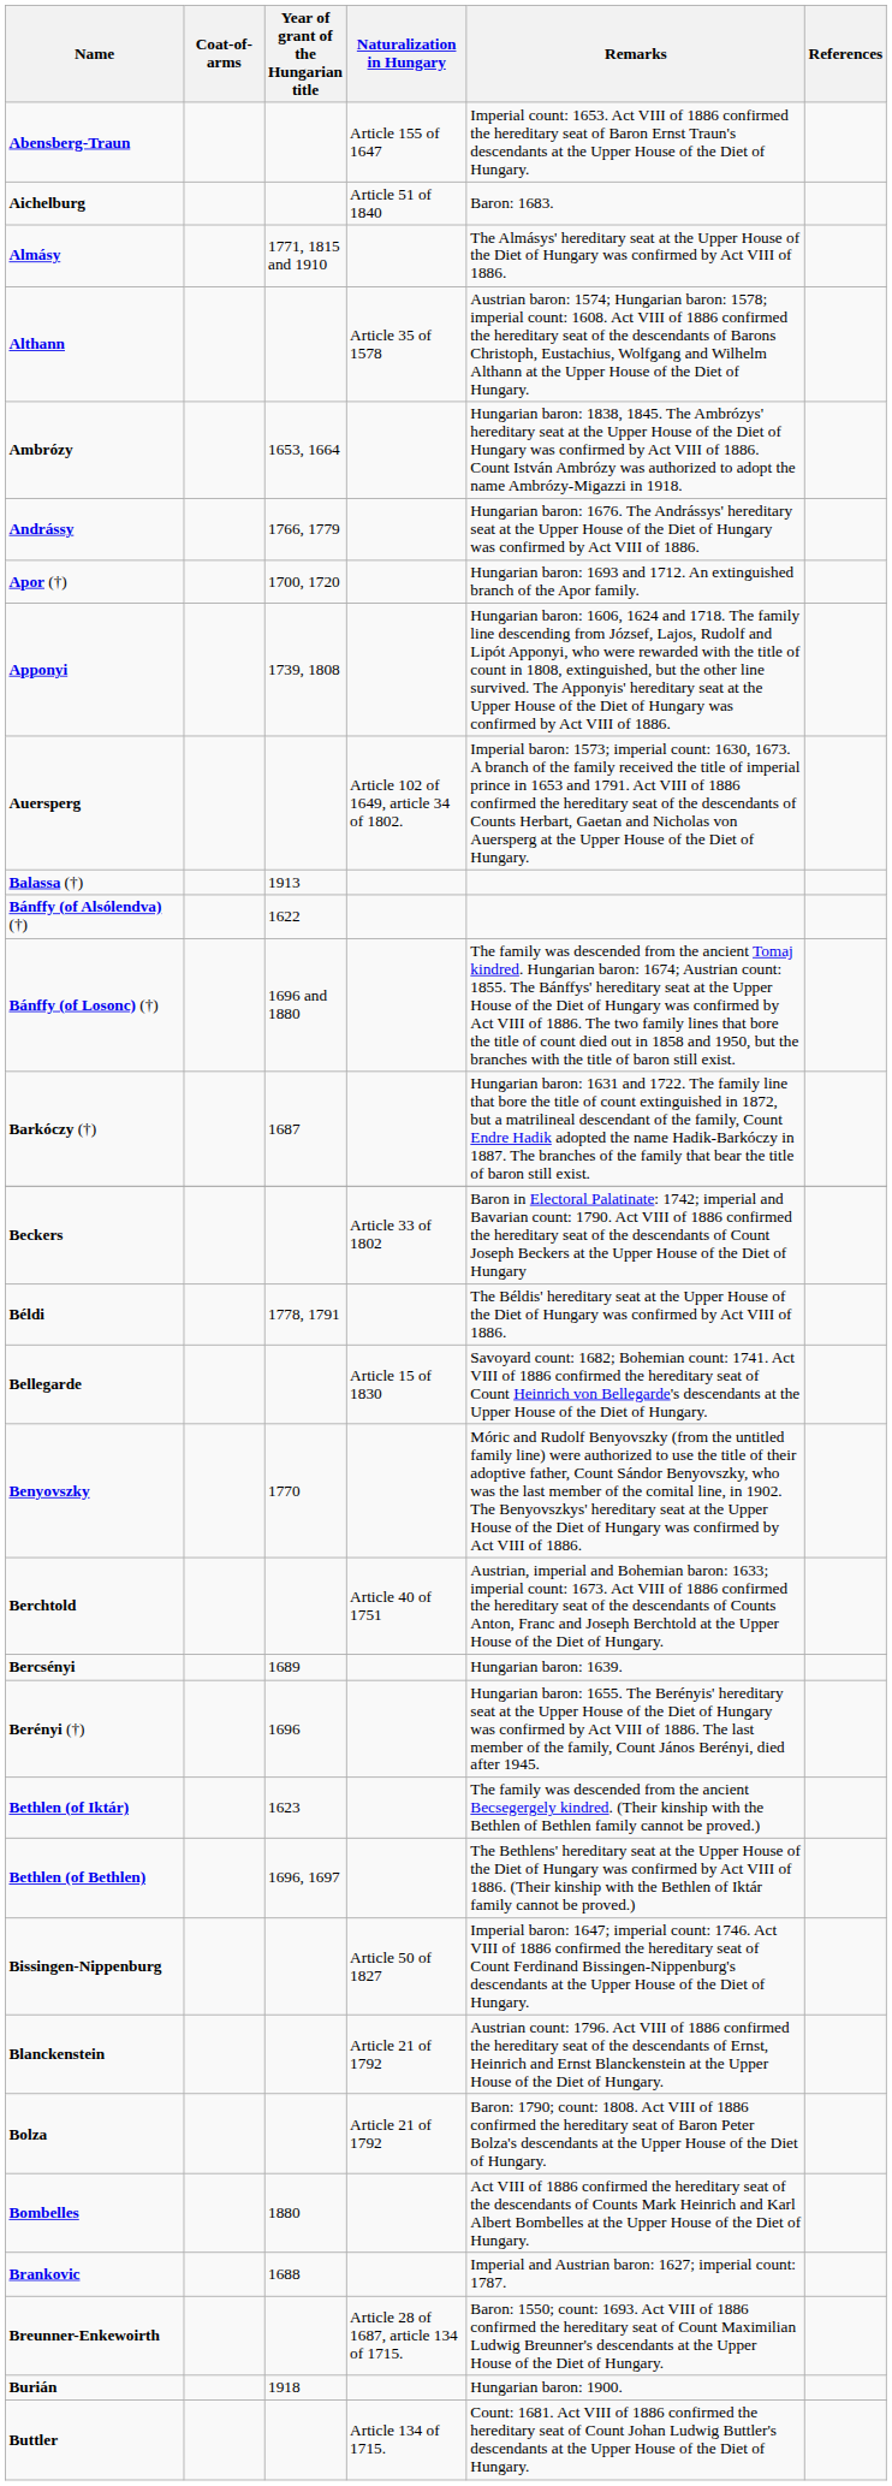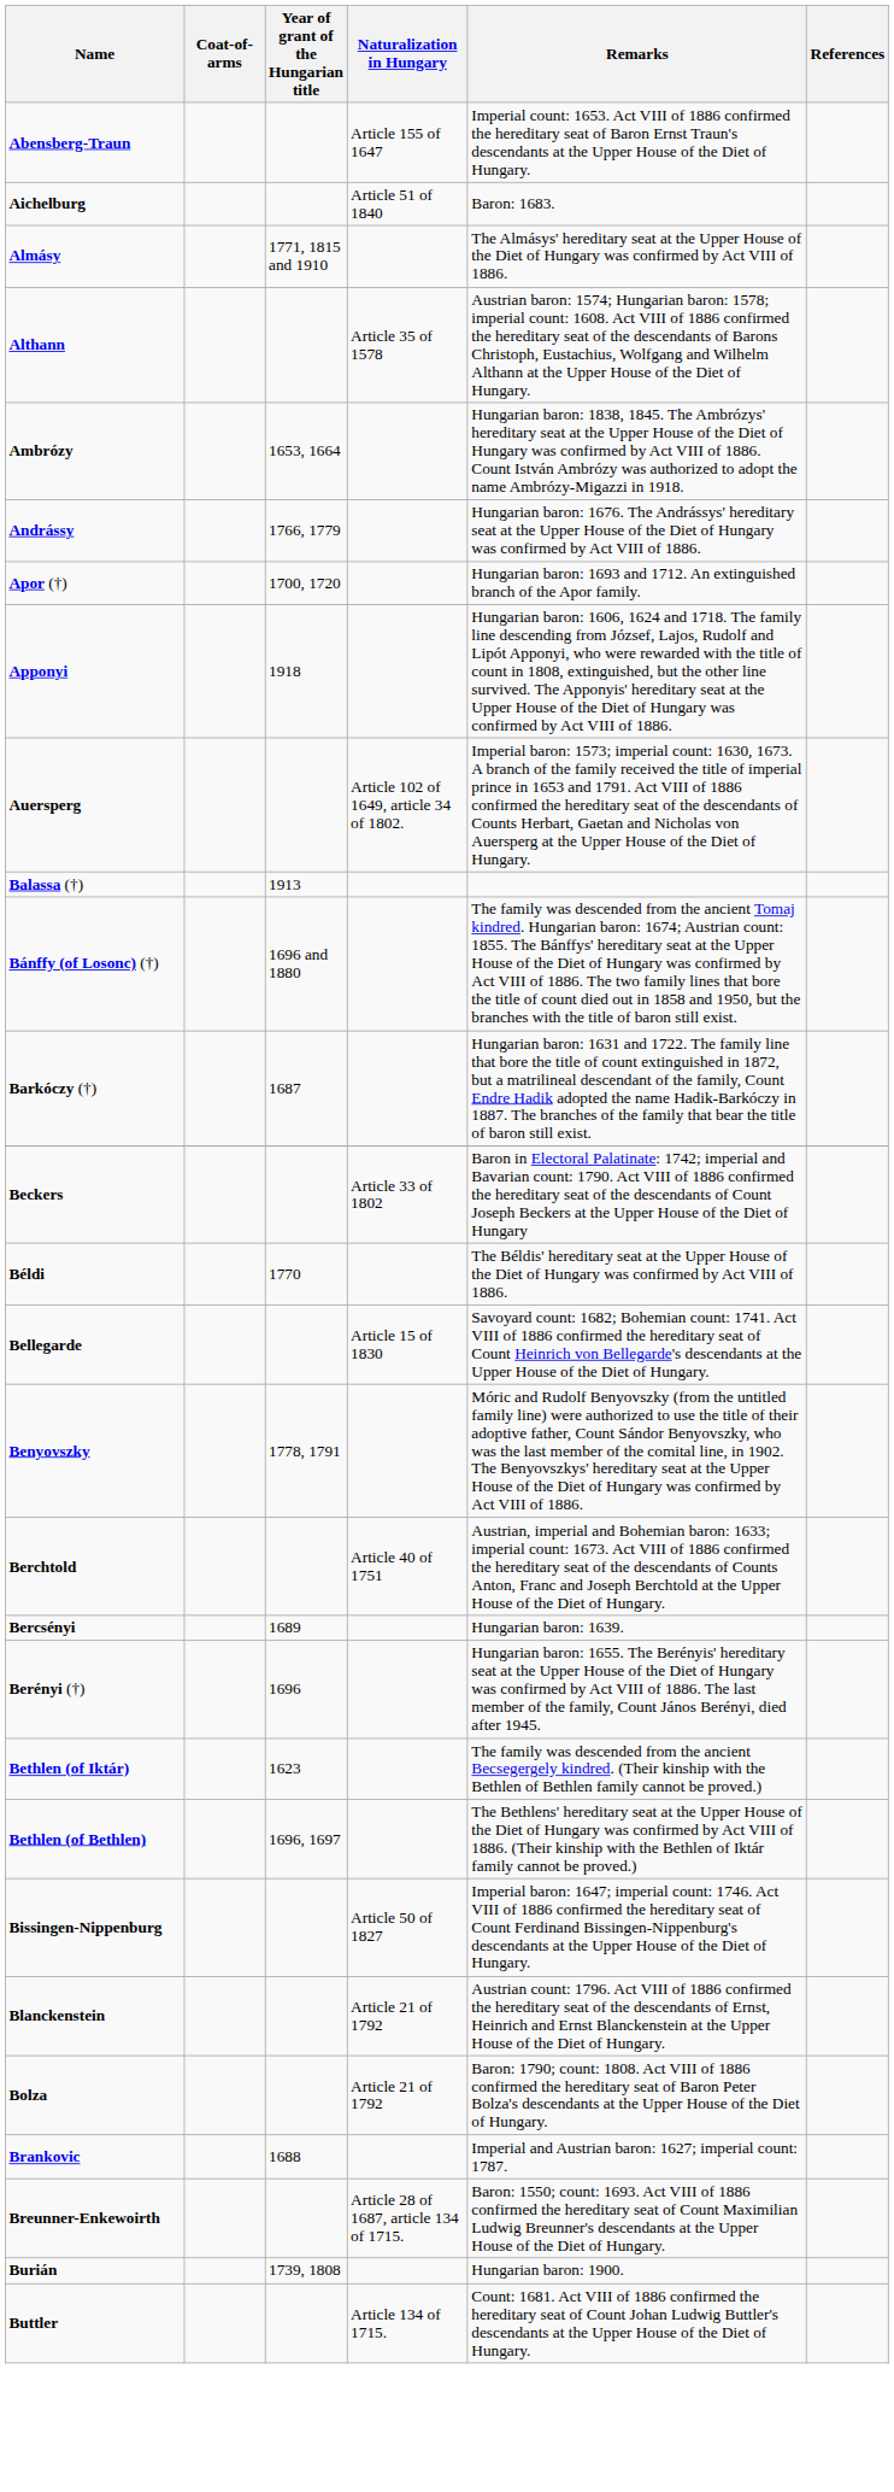 <table class="wikitable sortable" style="width: 100%">
 <tr>
 <th scope="col" width="22%">Name</th>
 <th scope="col" class="unsortable" width="10%">Coat-of-arms</th>
 <th scope="col" width="5%">Year of grant of the Hungarian title</th>
 <th scope="col" width="14%"><a href='#'>Naturalization in Hungary</a></th>
 <th scope="col" class="unsortable" width="44%">Remarks</th>
 <th scope="col" class="unsortable" width="5%">References</th>
 </tr>
 <tr>
 <td><strong><a href='#'>Abensberg-Traun</a></strong></td>
 <td></td>
 <td></td>
 <td>Article 155 of 1647</td>
 <td>Imperial count: 1653. Act VIII of 1886 confirmed the hereditary seat of Baron Ernst Traun's descendants at the Upper House of the Diet of Hungary.</td>
 <td></td>
 </tr>
 <tr>
 <td><strong>Aichelburg</strong></td>
 <td></td>
 <td></td>
 <td>Article 51 of 1840</td>
 <td>Baron: 1683.</td>
 <td></td>
 </tr>
 <tr>
 <td><strong><a href='#'>Almásy</a></strong></td>
 <td></td>
 <td>1771, 1815 and 1910</td>
 <td></td>
 <td>The Almásys' hereditary seat at the Upper House of the Diet of Hungary was confirmed by Act VIII of 1886.</td>
 <td></td>
 </tr>
 <tr>
 <td><strong><a href='#'>Althann</a></strong></td>
 <td></td>
 <td></td>
 <td>Article 35 of 1578</td>
 <td>Austrian baron: 1574; Hungarian baron: 1578; imperial count: 1608. Act VIII of 1886 confirmed the hereditary seat of the descendants of Barons Christoph, Eustachius, Wolfgang and Wilhelm Althann at the Upper House of the Diet of Hungary.</td>
 <td></td>
 </tr>
 <tr>
 <td><strong>Ambrózy</strong></td>
 <td></td>
 <td>1653, 1664</td>
 <td></td>
 <td>Hungarian baron: 1838, 1845. The Ambrózys' hereditary seat at the Upper House of the Diet of Hungary was confirmed by Act VIII of 1886. Count István Ambrózy was authorized to adopt the name Ambrózy-Migazzi in 1918.</td>
 <td></td>
 </tr>
 <tr>
 <td><strong><a href='#'>Andrássy</a></strong></td>
 <td></td>
 <td>1766, 1779</td>
 <td></td>
 <td>Hungarian baron: 1676. The Andrássys' hereditary seat at the Upper House of the Diet of Hungary was confirmed by Act VIII of 1886.</td>
 <td></td>
 </tr>
 <tr>
 <td><strong><a href='#'>Apor</a></strong> (†)</td>
 <td></td>
 <td>1700, 1720</td>
 <td></td>
 <td>Hungarian baron: 1693 and 1712. An extinguished branch of the Apor family.</td>
 <td></td>
 </tr>
 <tr>
 <td><strong><a href='#'>Apponyi</a></strong></td>
 <td></td>
-<td>1739, 1808</td>
+<td>1918</td>
 <td></td>
 <td>Hungarian baron: 1606, 1624 and 1718. The family line descending from József, Lajos, Rudolf and Lipót Apponyi, who were rewarded with the title of count in 1808, extinguished, but the other line survived. The Apponyis' hereditary seat at the Upper House of the Diet of Hungary was confirmed by Act VIII of 1886.</td>
 <td></td>
 </tr>
 <tr>
 <td><strong>Auersperg</strong></td>
 <td></td>
 <td></td>
 <td>Article 102 of 1649, article 34 of 1802.</td>
 <td>Imperial baron: 1573; imperial count: 1630, 1673. A branch of the family received the title of imperial prince in 1653 and 1791. Act VIII of 1886 confirmed the hereditary seat of the descendants of Counts Herbart, Gaetan and Nicholas von Auersperg at the Upper House of the Diet of Hungary.</td>
 <td></td>
 </tr>
 <tr>
 <td><strong><a href='#'>Balassa</a></strong> (†)</td>
 <td></td>
 <td>1913</td>
-<td></td>
-<td></td>
-<td></td>
-</tr>
-<tr>
-<td><strong><a href='#'>Bánffy (of Alsólendva)</a></strong> (†)</td>
-<td></td>
-<td>1622</td>
 <td></td>
 <td></td>
 <td></td>
 </tr>
 <tr>
 <td><strong><a href='#'>Bánffy (of Losonc)</a></strong> (†)</td>
 <td></td>
 <td>1696 and 1880</td>
 <td></td>
 <td>The family was descended from the ancient <a href='#'>Tomaj kindred</a>. Hungarian baron: 1674; Austrian count: 1855. The Bánffys' hereditary seat at the Upper House of the Diet of Hungary was confirmed by Act VIII of 1886. The two family lines that bore the title of count died out in 1858 and 1950, but the branches with the title of baron still exist.</td>
 <td></td>
 </tr>
 <tr>
 <td><strong>Barkóczy</strong> (†)</td>
 <td></td>
 <td>1687</td>
 <td></td>
 <td>Hungarian baron: 1631 and 1722. The family line that bore the title of count extinguished in 1872, but a matrilineal descendant of the family, Count <a href='#'>Endre Hadik</a> adopted the name Hadik-Barkóczy in 1887. The branches of the family that bear the title of baron still exist.</td>
 <td></td>
 </tr>
 <tr>
 </tr>
 <tr>
 <td><strong>Beckers</strong></td>
 <td></td>
 <td></td>
 <td>Article 33 of 1802</td>
 <td>Baron in <a href='#'>Electoral Palatinate</a>: 1742; imperial and Bavarian count: 1790. Act VIII of 1886 confirmed the hereditary seat of the descendants of Count Joseph Beckers at the Upper House of the Diet of Hungary</td>
 <td></td>
 </tr>
 <tr>
 <td><strong>Béldi</strong></td>
 <td></td>
-<td>1778, 1791</td>
+<td>1770</td>
 <td></td>
 <td>The Béldis' hereditary seat at the Upper House of the Diet of Hungary was confirmed by Act VIII of 1886.</td>
 <td></td>
 </tr>
 <tr>
 <td><strong>Bellegarde</strong></td>
 <td></td>
 <td></td>
 <td>Article 15 of 1830</td>
 <td>Savoyard count: 1682; Bohemian count: 1741. Act VIII of 1886 confirmed the hereditary seat of Count <a href='#'>Heinrich von Bellegarde</a>'s descendants at the Upper House of the Diet of Hungary.</td>
 <td></td>
 </tr>
 <tr>
 <td><strong><a href='#'>Benyovszky</a></strong></td>
 <td></td>
-<td>1770</td>
+<td>1778, 1791</td>
 <td></td>
 <td>Móric and Rudolf Benyovszky (from the untitled family line) were authorized to use the title of their adoptive father, Count Sándor Benyovszky, who was the last member of the comital line, in 1902. The Benyovszkys' hereditary seat at the Upper House of the Diet of Hungary was confirmed by Act VIII of 1886.</td>
 <td></td>
 </tr>
 <tr>
 <td><strong>Berchtold</strong></td>
 <td></td>
 <td></td>
 <td>Article 40 of 1751</td>
 <td>Austrian, imperial and Bohemian baron: 1633; imperial count: 1673. Act VIII of 1886 confirmed the hereditary seat of the descendants of Counts Anton, Franc and Joseph Berchtold at the Upper House of the Diet of Hungary.</td>
 <td></td>
 </tr>
 <tr>
 <td><strong>Bercsényi</strong></td>
 <td></td>
 <td>1689</td>
 <td></td>
 <td>Hungarian baron: 1639.</td>
 <td></td>
 </tr>
 <tr>
 <td><strong>Berényi</strong> (†)</td>
 <td></td>
 <td>1696</td>
 <td></td>
 <td>Hungarian baron: 1655. The Berényis' hereditary seat at the Upper House of the Diet of Hungary was confirmed by Act VIII of 1886. The last member of the family, Count János Berényi, died after 1945.</td>
 <td></td>
 </tr>
 <tr>
 <td><strong><a href='#'>Bethlen (of Iktár)</a></strong></td>
 <td></td>
 <td>1623</td>
 <td></td>
 <td>The family was descended from the ancient <a href='#'>Becsegergely kindred</a>. (Their kinship with the Bethlen of Bethlen family cannot be proved.)</td>
 <td></td>
 </tr>
 <tr>
 <td><strong><a href='#'>Bethlen (of Bethlen)</a></strong></td>
 <td></td>
 <td>1696, 1697</td>
 <td></td>
 <td>The Bethlens' hereditary seat at the Upper House of the Diet of Hungary was confirmed by Act VIII of 1886. (Their kinship with the Bethlen of Iktár family cannot be proved.)</td>
 <td></td>
 </tr>
 <tr>
 <td><strong>Bissingen-Nippenburg</strong></td>
 <td></td>
 <td></td>
 <td>Article 50 of 1827</td>
 <td>Imperial baron: 1647; imperial count: 1746. Act VIII of 1886 confirmed the hereditary seat of Count Ferdinand Bissingen-Nippenburg's descendants at the Upper House of the Diet of Hungary.</td>
 <td></td>
 </tr>
 <tr>
 <td><strong>Blanckenstein</strong></td>
 <td></td>
 <td></td>
 <td>Article 21 of 1792</td>
 <td>Austrian count: 1796. Act VIII of 1886 confirmed the hereditary seat of the descendants of Ernst, Heinrich and Ernst Blanckenstein at the Upper House of the Diet of Hungary.</td>
 <td></td>
 </tr>
 <tr>
 <td><strong>Bolza</strong></td>
 <td></td>
 <td></td>
 <td>Article 21 of 1792</td>
 <td>Baron: 1790; count: 1808. Act VIII of 1886 confirmed the hereditary seat of Baron Peter Bolza's descendants at the Upper House of the Diet of Hungary.</td>
 <td></td>
 </tr>
 <tr>
-<td><strong><a href='#'>Bombelles</a></strong></td>
-<td></td>
-<td>1880</td>
-<td></td>
-<td>Act VIII of 1886 confirmed the hereditary seat of the descendants of Counts Mark Heinrich and Karl Albert Bombelles at the Upper House of the Diet of Hungary.</td>
-<td></td>
-</tr>
-<tr>
 <td><strong><a href='#'>Brankovic</a></strong></td>
 <td></td>
 <td>1688</td>
 <td></td>
 <td>Imperial and Austrian baron: 1627; imperial count: 1787.</td>
 <td></td>
 </tr>
 <tr>
 <td><strong>Breunner-Enkewoirth</strong></td>
 <td></td>
 <td></td>
 <td>Article 28 of 1687, article 134 of 1715.</td>
 <td>Baron: 1550; count: 1693. Act VIII of 1886 confirmed the hereditary seat of Count Maximilian Ludwig Breunner's descendants at the Upper House of the Diet of Hungary.</td>
 <td></td>
 </tr>
 <tr>
 <td><strong>Burián</strong></td>
 <td></td>
-<td>1918</td>
+<td>1739, 1808</td>
 <td></td>
 <td>Hungarian baron: 1900.</td>
 <td></td>
 </tr>
 <tr>
 <td><strong>Buttler</strong></td>
 <td></td>
 <td></td>
 <td>Article 134 of 1715.</td>
 <td>Count: 1681. Act VIII of 1886 confirmed the hereditary seat of Count Johan Ludwig Buttler's descendants at the Upper House of the Diet of Hungary.</td>
 <td></td>
 </tr>
 </table>
